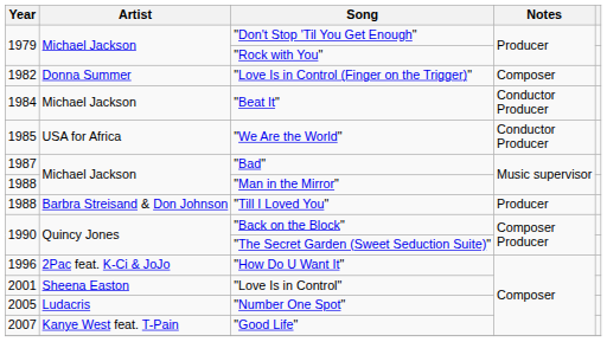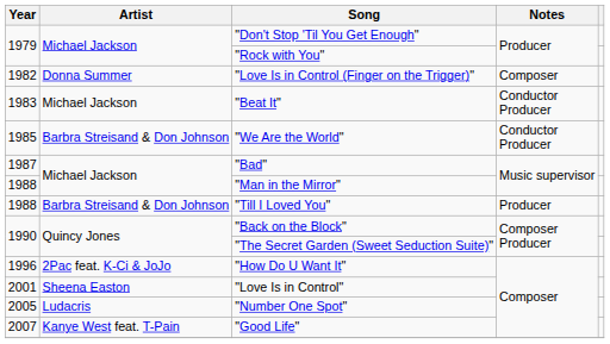 <table class="wikitable sortable plainrowheaders">
 <tr>
 <th scope="col">Year</th>
 <th scope="col">Artist</th>
 <th scope="col">Song</th>
 <th scope="col" class="unsortable">Notes</th>
 <th scope="col" class="unsortable"></th>
 </tr>
 <tr>
 <td rowspan=2>1979</td>
 <td rowspan="2"><a href='#'>Michael Jackson</a></td>
 <td>"<a href='#'>Don't Stop 'Til You Get Enough</a>"</td>
 <td rowspan="2">Producer</td>
 <td></td>
 </tr>
 <tr>
 <td>"<a href='#'>Rock with You</a>"</td>
 <td></td>
 </tr>
 <tr>
 <td>1982</td>
 <td><a href='#'>Donna Summer</a></td>
 <td>"<a href='#'>Love Is in Control (Finger on the Trigger)</a>"</td>
 <td>Composer</td>
 <td></td>
 </tr>
 <tr>
-<td>1984</td>
+<td>1983</td>
 <td>Michael Jackson</td>
 <td>"<a href='#'>Beat It</a>"</td>
 <td>Conductor<br>Producer</td>
 <td></td>
 </tr>
 <tr>
 <td>1985</td>
-<td>USA for Africa</td>
+<td><a href='#'>Barbra Streisand</a> & <a href='#'>Don Johnson</a></td>
 <td>"<a href='#'>We Are the World</a>"</td>
 <td>Conductor<br>Producer</td>
 <td></td>
 </tr>
 <tr>
 <td>1987</td>
 <td rowspan="2">Michael Jackson</td>
 <td>"<a href='#'>Bad</a>"</td>
 <td rowspan="2">Music supervisor</td>
 <td></td>
 </tr>
 <tr>
 <td>1988</td>
 <td>"<a href='#'>Man in the Mirror</a>"</td>
 <td></td>
 </tr>
 <tr>
 <td>1988</td>
 <td><a href='#'>Barbra Streisand</a> & <a href='#'>Don Johnson</a></td>
 <td>"<a href='#'>Till I Loved You</a>"</td>
 <td>Producer</td>
 <td></td>
 </tr>
 <tr>
 <td rowspan=2>1990</td>
 <td rowspan="2">Quincy Jones</td>
 <td>"<a href='#'>Back on the Block</a>"</td>
 <td rowspan="2">Composer<br>Producer</td>
 <td></td>
 </tr>
 <tr>
 <td>"<a href='#'>The Secret Garden (Sweet Seduction Suite)</a>"</td>
 <td></td>
 </tr>
 <tr>
 <td>1996</td>
 <td><a href='#'>2Pac</a> feat. <a href='#'>K-Ci & JoJo</a></td>
 <td>"<a href='#'>How Do U Want It</a>"</td>
 <td rowspan="4">Composer</td>
 <td></td>
 </tr>
 <tr>
 <td>2001</td>
 <td><a href='#'>Sheena Easton</a></td>
 <td>"Love Is in Control"</td>
 <td></td>
 </tr>
 <tr>
 <td>2005</td>
 <td><a href='#'>Ludacris</a></td>
 <td>"<a href='#'>Number One Spot</a>"</td>
 <td></td>
 </tr>
 <tr>
 <td>2007</td>
 <td><a href='#'>Kanye West</a> feat. <a href='#'>T-Pain</a></td>
 <td>"<a href='#'>Good Life</a>"</td>
 <td></td>
 </tr>
 <tr>
 </tr>
 </table>
